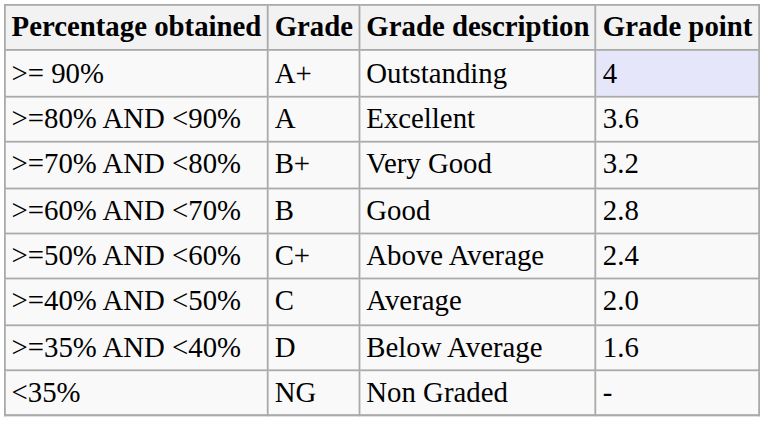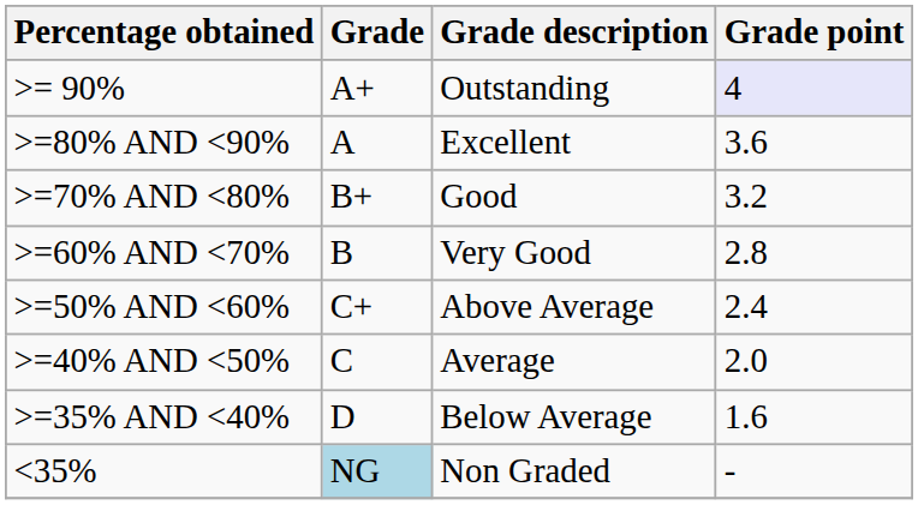 <table class="wikitable">
 <tr>
 <th>Percentage obtained</th>
 <th>Grade</th>
 <th>Grade description</th>
 <th>Grade point</th>
 </tr>
 <tr>
 <td>>= 90%</td>
 <td>A+</td>
 <td>Outstanding</td>
 <td style="background: lavender;">4</td>
 </tr>
 <tr>
 <td>>=80% AND <90%</td>
 <td>A</td>
 <td>Excellent</td>
 <td>3.6</td>
 </tr>
 <tr>
 <td>>=70% AND <80%</td>
 <td>B+</td>
-<td>Very Good</td>
+<td>Good</td>
 <td>3.2</td>
 </tr>
 <tr>
 <td>>=60% AND <70%</td>
 <td>B</td>
-<td>Good</td>
+<td>Very Good</td>
 <td>2.8</td>
 </tr>
 <tr>
 <td>>=50% AND <60%</td>
 <td>C+</td>
 <td>Above Average</td>
 <td>2.4</td>
 </tr>
 <tr>
 <td>>=40% AND <50%</td>
 <td>C</td>
 <td>Average</td>
 <td>2.0</td>
 </tr>
 <tr>
 <td>>=35% AND <40%</td>
 <td>D</td>
 <td>Below Average</td>
 <td>1.6</td>
 </tr>
 <tr>
 <td><35%</td>
-<td>NG</td>
+<td style="background: lightblue;">NG</td>
 <td>Non Graded</td>
 <td>-</td>
 </tr>
 <tr>
 </tr>
 </table>
